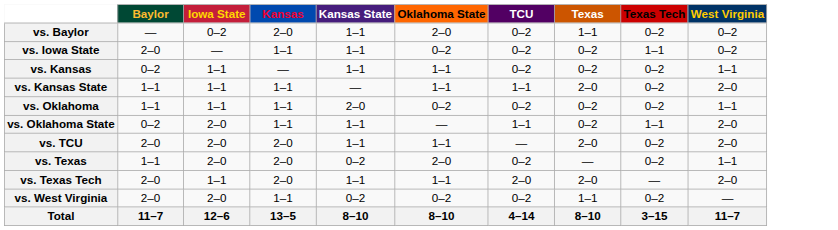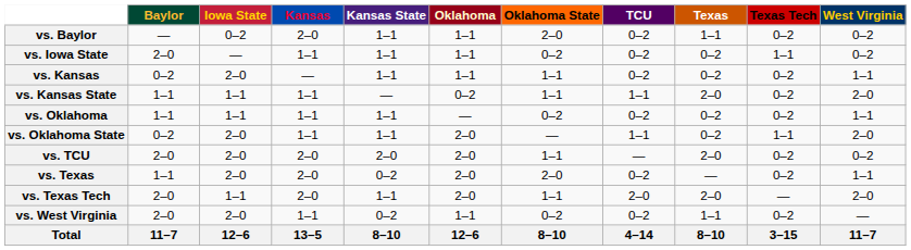 <table class="wikitable" style="white-space:nowrap;font-size:90%;">
 <tr>
 <th colspan=1 style="background:white; border-top-style:hidden; border-left-style:hidden;"   width=75> </th>
 <th style="background:#004834; color:#FDBB2F;"  width=75>Baylor</th>
 <th style="background:#C41E3A; color:#FFD700;"  width=75>Iowa State</th>
 <th style="background:#0049AF; color:#F20030;"  width=75>Kansas</th>
 <th style="background:#461D7C; color:#FFFFFF;"  width=75>Kansas State</th>
+<th style="background:#960018; color:#FFFDD0;"  width=75>Oklahoma</th>
 <th style="background:#FF6600; color:#000000;"  width=75>Oklahoma State</th>
 <th style="background:#520063; color:#FFFFFF;"  width=75>TCU</th>
 <th style="background:#CC5500; color:#FFFFFF;"  width=75>Texas</th>
 <th style="background:#CC0000; color:#000000;"  width=75>Texas Tech</th>
 <th style="background:#003366; color:#FFCC00;"  width=75>West Virginia</th>
 </tr>
 <tr style="text-align:center;">
 <th>vs. Baylor</th>
 <td>—</td>
 <td>0–2</td>
 <td>2–0</td>
+<td>1–1</td>
 <td>1–1</td>
 <td>2–0</td>
 <td>0–2</td>
 <td>1–1</td>
 <td>0–2</td>
 <td>0–2</td>
 </tr>
 <tr style="text-align:center;">
 <th>vs. Iowa State</th>
 <td>2–0</td>
 <td>—</td>
 <td>1–1</td>
 <td>1–1</td>
+<td>1–1</td>
 <td>0–2</td>
 <td>0–2</td>
 <td>0–2</td>
 <td>1–1</td>
 <td>0–2</td>
 </tr>
 <tr style="text-align:center;">
 <th>vs. Kansas</th>
 <td>0–2</td>
+<td>2–0</td>
+<td>—</td>
 <td>1–1</td>
-<td>—</td>
 <td>1–1</td>
 <td>1–1</td>
 <td>0–2</td>
 <td>0–2</td>
 <td>0–2</td>
 <td>1–1</td>
 </tr>
 <tr style="text-align:center;">
 <th>vs. Kansas State</th>
 <td>1–1</td>
 <td>1–1</td>
 <td>1–1</td>
 <td>—</td>
+<td>0–2</td>
 <td>1–1</td>
 <td>1–1</td>
 <td>2–0</td>
 <td>0–2</td>
 <td>2–0</td>
 </tr>
 <tr style="text-align:center;">
 <th>vs. Oklahoma</th>
 <td>1–1</td>
 <td>1–1</td>
 <td>1–1</td>
-<td>2–0</td>
+<td>1–1</td>
+<td>—</td>
 <td>0–2</td>
 <td>0–2</td>
 <td>0–2</td>
 <td>0–2</td>
 <td>1–1</td>
 </tr>
 <tr style="text-align:center;">
 <th>vs. Oklahoma State</th>
 <td>0–2</td>
 <td>2–0</td>
 <td>1–1</td>
 <td>1–1</td>
+<td>2–0</td>
 <td>—</td>
 <td>1–1</td>
 <td>0–2</td>
 <td>1–1</td>
 <td>2–0</td>
 </tr>
 <tr style="text-align:center;">
 <th>vs. TCU</th>
 <td>2–0</td>
 <td>2–0</td>
 <td>2–0</td>
-<td>1–1</td>
+<td>2–0</td>
+<td>2–0</td>
 <td>1–1</td>
 <td>—</td>
 <td>2–0</td>
 <td>0–2</td>
-<td>2–0</td>
+<td>0–2</td>
 </tr>
 <tr style="text-align:center;">
 <th>vs. Texas</th>
 <td>1–1</td>
 <td>2–0</td>
 <td>2–0</td>
 <td>0–2</td>
+<td>2–0</td>
 <td>2–0</td>
 <td>0–2</td>
 <td>—</td>
 <td>0–2</td>
 <td>1–1</td>
 </tr>
 <tr style="text-align:center;">
 <th>vs. Texas Tech</th>
 <td>2–0</td>
 <td>1–1</td>
 <td>2–0</td>
 <td>1–1</td>
+<td>2–0</td>
 <td>1–1</td>
 <td>2–0</td>
 <td>2–0</td>
 <td>—</td>
 <td>2–0</td>
 </tr>
 <tr style="text-align:center;">
 <th>vs. West Virginia</th>
 <td>2–0</td>
 <td>2–0</td>
 <td>1–1</td>
 <td>0–2</td>
+<td>1–1</td>
 <td>0–2</td>
 <td>0–2</td>
 <td>1–1</td>
 <td>0–2</td>
 <td>—<br></td>
 </tr>
 <tr style="text-align:center;">
 <th>Total</th>
 <th>11–7</th>
 <th>12–6</th>
 <th>13–5</th>
 <th>8–10</th>
+<th>12–6</th>
 <th>8–10</th>
 <th>4–14</th>
 <th>8–10</th>
 <th>3–15</th>
 <th>11–7</th>
 </tr>
 </table>
